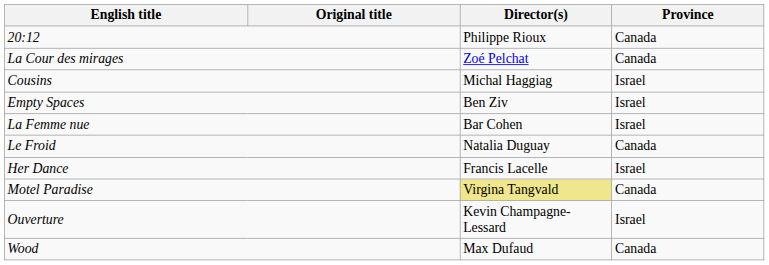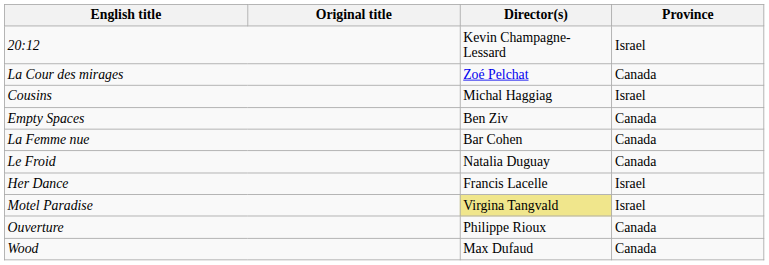 <table class="wikitable" width=100%>
 <tr>
 <th scope="col" width="32%">English title</th>
 <th scope="col" width="28%">Original title</th>
 <th scope="col" width="20%">Director(s)</th>
 <th scope="col" width="20%">Province</th>
 </tr>
 <tr>
 <td colspan=2><em>20:12</em></td>
-<td>Philippe Rioux</td>
-<td>Canada</td>
+<td>Kevin Champagne-Lessard</td>
+<td>Israel</td>
 </tr>
 <tr>
 <td colspan=2><em>La Cour des mirages</em></td>
 <td><a href='#'>Zoé Pelchat</a></td>
 <td>Canada</td>
 </tr>
 <tr>
 <td colspan=2><em>Cousins</em></td>
 <td>Michal Haggiag</td>
 <td>Israel</td>
 </tr>
 <tr>
 <td colspan=2><em>Empty Spaces</em></td>
 <td>Ben Ziv</td>
-<td>Israel</td>
+<td>Canada</td>
 </tr>
 <tr>
 <td colspan=2><em>La Femme nue</em></td>
 <td>Bar Cohen</td>
-<td>Israel</td>
+<td>Canada</td>
 </tr>
 <tr>
 <td colspan=2><em>Le Froid</em></td>
 <td>Natalia Duguay</td>
 <td>Canada</td>
 </tr>
 <tr>
 <td colspan=2><em>Her Dance</em></td>
 <td>Francis Lacelle</td>
 <td>Israel</td>
 </tr>
 <tr>
 <td colspan=2><em>Motel Paradise</em></td>
 <td style="background: khaki;">Virgina Tangvald</td>
-<td>Canada</td>
+<td>Israel</td>
 </tr>
 <tr>
 <td colspan=2><em>Ouverture</em></td>
-<td>Kevin Champagne-Lessard</td>
-<td>Israel</td>
+<td>Philippe Rioux</td>
+<td>Canada</td>
 </tr>
 <tr>
 <td colspan=2><em>Wood</em></td>
 <td>Max Dufaud</td>
 <td>Canada</td>
 </tr>
 </table>
